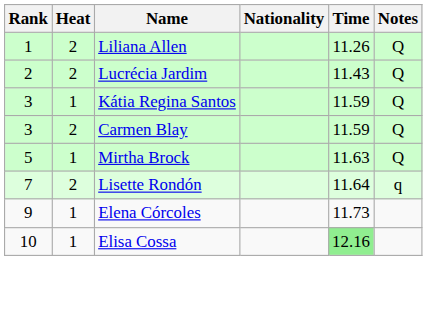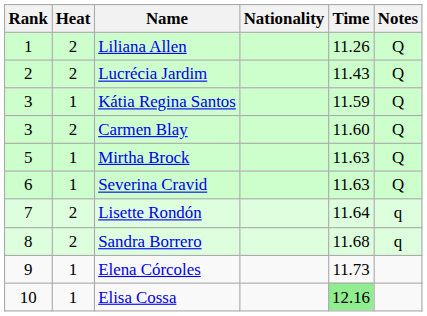 <table class="wikitable sortable" style="text-align:center;font-size:95%">
 <tr>
 <th>Rank</th>
 <th>Heat</th>
 <th>Name</th>
 <th>Nationality</th>
 <th>Time</th>
 <th>Notes</th>
 </tr>
 <tr bgcolor=ccffcc>
 <td>1</td>
 <td>2</td>
 <td align=left><a href='#'>Liliana Allen</a></td>
 <td align=left></td>
 <td>11.26</td>
 <td>Q</td>
 </tr>
 <tr bgcolor=ccffcc>
 <td>2</td>
 <td>2</td>
 <td align=left><a href='#'>Lucrécia Jardim</a></td>
 <td align=left></td>
 <td>11.43</td>
 <td>Q</td>
 </tr>
 <tr bgcolor=ccffcc>
 <td>3</td>
 <td>1</td>
 <td align=left><a href='#'>Kátia Regina Santos</a></td>
 <td align=left></td>
 <td>11.59</td>
 <td>Q</td>
 </tr>
 <tr bgcolor=ccffcc>
 <td>3</td>
 <td>2</td>
 <td align=left><a href='#'>Carmen Blay</a></td>
 <td align=left></td>
-<td>11.59</td>
+<td>11.60</td>
 <td>Q</td>
 </tr>
 <tr bgcolor=ccffcc>
 <td>5</td>
 <td>1</td>
 <td align=left><a href='#'>Mirtha Brock</a></td>
 <td align=left></td>
 <td>11.63</td>
 <td>Q</td>
 </tr>
+<tr bgcolor=ccffcc>
+<td>6</td>
+<td>1</td>
+<td align=left><a href='#'>Severina Cravid</a></td>
+<td align=left></td>
+<td>11.63</td>
+<td>Q</td>
+</tr>
 <tr bgcolor=ddffdd>
 <td>7</td>
 <td>2</td>
 <td align=left><a href='#'>Lisette Rondón</a></td>
 <td align=left></td>
 <td>11.64</td>
+<td>q</td>
+</tr>
+<tr bgcolor=ddffdd>
+<td>8</td>
+<td>2</td>
+<td align=left><a href='#'>Sandra Borrero</a></td>
+<td align=left></td>
+<td>11.68</td>
 <td>q</td>
 </tr>
 <tr>
 <td>9</td>
 <td>1</td>
 <td align=left><a href='#'>Elena Córcoles</a></td>
 <td align=left></td>
 <td>11.73</td>
 <td></td>
 </tr>
 <tr>
 <td>10</td>
 <td>1</td>
 <td align=left><a href='#'>Elisa Cossa</a></td>
 <td align=left></td>
 <td style="background: lightgreen;">12.16</td>
 <td></td>
 </tr>
 </table>
